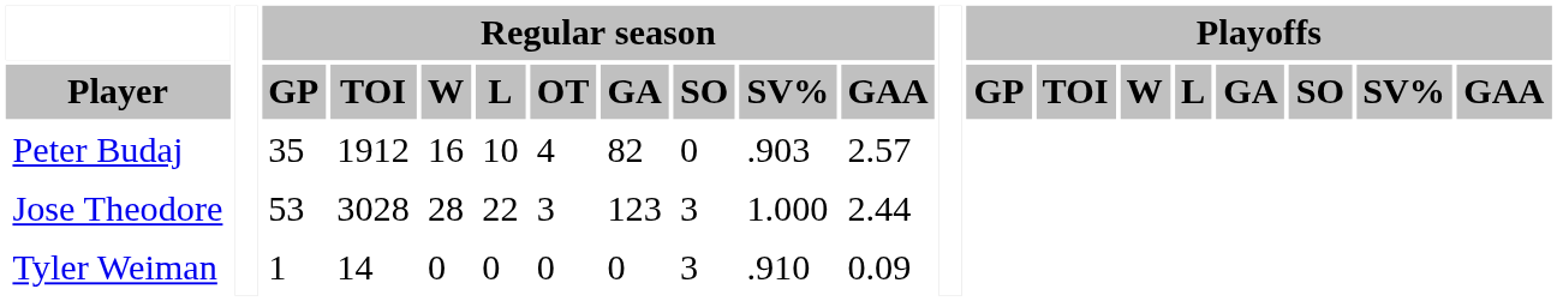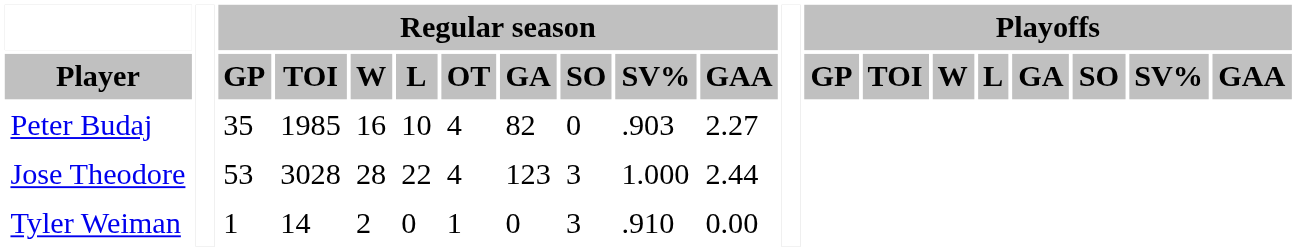 <table BORDER="0" CELLPADDING="3" CELLSPACING="2" ID="Table1">
 <tr ALIGN="center" bgcolor="#c0c0c0">
 <th ALIGN="center" colspan="1" bgcolor="#ffffff"> </th>
 <th ALIGN="center" rowspan="99" bgcolor="#ffffff"> </th>
 <th ALIGN="center" colspan="9">Regular season</th>
 <th ALIGN="center" rowspan="99" bgcolor="#ffffff"> </th>
 <th ALIGN="center" colspan="8">Playoffs</th>
 </tr>
 <tr ALIGN="center" bgcolor="#c0c0c0">
 <th ALIGN="center">Player</th>
 <th ALIGN="center">GP</th>
 <th ALIGN="center">TOI</th>
 <th ALIGN="center">W</th>
 <th ALIGN="center">L</th>
 <th ALIGN="center">OT</th>
 <th ALIGN="center">GA</th>
 <th ALIGN="center">SO</th>
 <th ALIGN="center">SV%</th>
 <th ALIGN="center">GAA</th>
 <th ALIGN="center">GP</th>
 <th ALIGN="center">TOI</th>
 <th ALIGN="center">W</th>
 <th ALIGN="center">L</th>
 <th ALIGN="center">GA</th>
 <th ALIGN="center">SO</th>
 <th ALIGN="center">SV%</th>
 <th ALIGN="center">GAA</th>
 </tr>
 <tr>
 <td><a href='#'>Peter Budaj</a></td>
 <td>35</td>
-<td>1912</td>
+<td>1985</td>
 <td>16</td>
 <td>10</td>
 <td>4</td>
 <td>82</td>
 <td>0</td>
 <td>.903</td>
-<td>2.57</td>
+<td>2.27</td>
 </tr>
 <tr>
 <td><a href='#'>Jose Theodore</a></td>
 <td>53</td>
 <td>3028</td>
 <td>28</td>
 <td>22</td>
-<td>3</td>
+<td>4</td>
 <td>123</td>
 <td>3</td>
 <td>1.000</td>
 <td>2.44</td>
 </tr>
 <tr>
 <td><a href='#'>Tyler Weiman</a></td>
 <td>1</td>
 <td>14</td>
+<td>2</td>
 <td>0</td>
-<td>0</td>
-<td>0</td>
+<td>1</td>
 <td>0</td>
 <td>3</td>
 <td>.910</td>
-<td>0.09</td>
+<td>0.00</td>
 </tr>
 </table>
